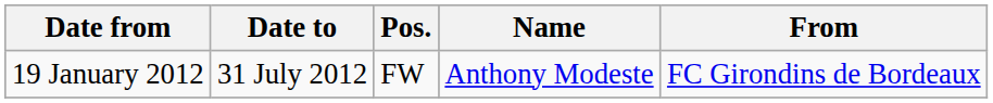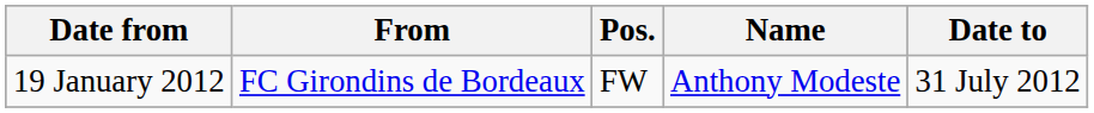 <table class="wikitable">
 <tr>
 <th>Date from</th>
-<th>Date to</th>
+<th>From</th>
 <th>Pos.</th>
 <th>Name</th>
-<th>From</th>
+<th>Date to</th>
 </tr>
 <tr>
 <td>19 January 2012</td>
-<td>31 July 2012</td>
+<td><a href='#'>FC Girondins de Bordeaux</a></td>
 <td>FW</td>
 <td><a href='#'>Anthony Modeste</a></td>
-<td><a href='#'>FC Girondins de Bordeaux</a></td>
+<td>31 July 2012</td>
 </tr>
 </table>
